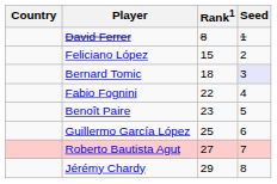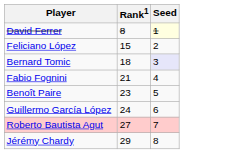 <table class="sortable wikitable">
 <tr>
-<th width="70">Country</th>
 <th width="175">Player</th>
 <th>Rank<sup>1</sup></th>
 <th>Seed</th>
 </tr>
 <tr>
-<td><s></s></td>
 <td><s><a href='#'>David Ferrer</a></s></td>
 <td><s>8</s></td>
-<td><s>1</s></td>
+<td style="background: lightyellow;"><s>1</s></td>
 </tr>
 <tr>
-<td></td>
 <td><a href='#'>Feliciano López</a></td>
 <td>15</td>
 <td>2</td>
 </tr>
 <tr>
-<td></td>
 <td><a href='#'>Bernard Tomic</a></td>
 <td>18</td>
 <td style="background: lavender;">3</td>
 </tr>
 <tr>
-<td></td>
 <td><a href='#'>Fabio Fognini</a></td>
-<td>22</td>
+<td>21</td>
 <td>4</td>
 </tr>
 <tr>
-<td></td>
 <td><a href='#'>Benoît Paire</a></td>
 <td>23</td>
 <td>5</td>
 </tr>
 <tr>
-<td></td>
 <td><a href='#'>Guillermo García López</a></td>
-<td>25</td>
+<td>24</td>
 <td>6</td>
 </tr>
 <tr style="background:#fcc;">
-<td></td>
 <td><a href='#'>Roberto Bautista Agut</a></td>
 <td>27</td>
 <td>7</td>
 </tr>
 <tr>
-<td></td>
 <td><a href='#'>Jérémy Chardy</a></td>
 <td>29</td>
 <td>8</td>
 </tr>
 </table>
